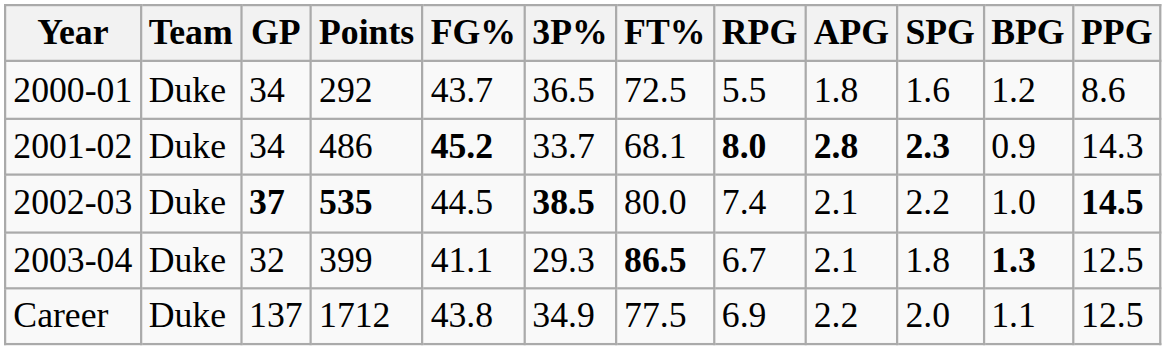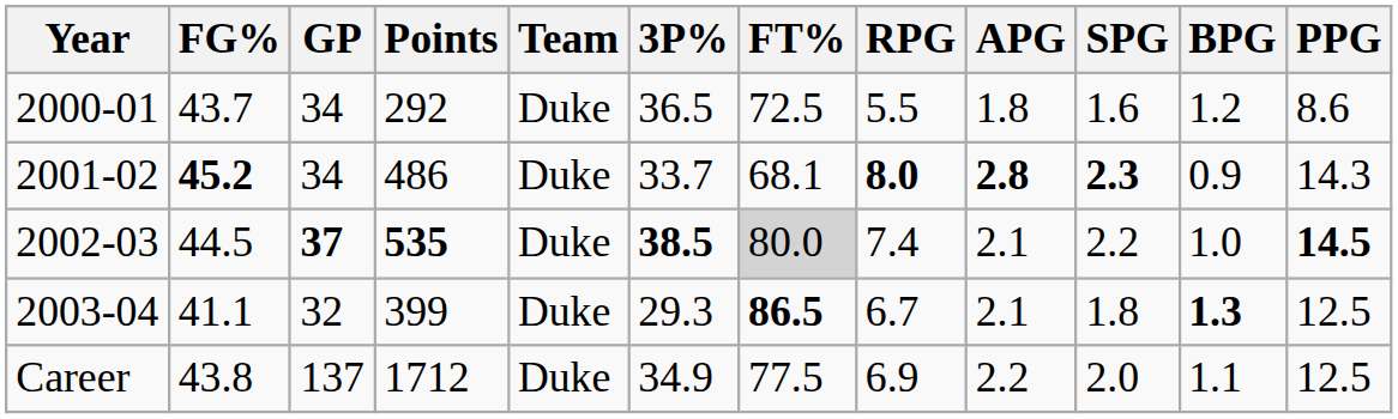 <table class="wikitable">
 <tr>
 <th>Year</th>
-<th>Team</th>
+<th>FG%</th>
 <th>GP</th>
 <th>Points</th>
-<th>FG%</th>
+<th>Team</th>
 <th>3P%</th>
 <th>FT%</th>
 <th>RPG</th>
 <th>APG</th>
 <th>SPG</th>
 <th>BPG</th>
 <th>PPG</th>
 </tr>
 <tr>
 <td>2000-01</td>
-<td>Duke</td>
+<td>43.7</td>
 <td>34</td>
 <td>292</td>
-<td>43.7</td>
+<td>Duke</td>
 <td>36.5</td>
 <td>72.5</td>
 <td>5.5</td>
 <td>1.8</td>
 <td>1.6</td>
 <td>1.2</td>
 <td>8.6</td>
 </tr>
 <tr>
 <td>2001-02</td>
-<td>Duke</td>
+<td><strong>45.2</strong></td>
 <td>34</td>
 <td>486</td>
-<td><strong>45.2</strong></td>
+<td>Duke</td>
 <td>33.7</td>
 <td>68.1</td>
 <td><strong>8.0</strong></td>
 <td><strong>2.8</strong></td>
 <td><strong>2.3</strong></td>
 <td>0.9</td>
 <td>14.3</td>
 </tr>
 <tr>
 <td>2002-03</td>
-<td>Duke</td>
+<td>44.5</td>
 <td><strong>37</strong></td>
 <td><strong>535</strong></td>
-<td>44.5</td>
+<td>Duke</td>
 <td><strong>38.5</strong></td>
-<td>80.0</td>
+<td style="background: lightgrey;">80.0</td>
 <td>7.4</td>
 <td>2.1</td>
 <td>2.2</td>
 <td>1.0</td>
 <td><strong>14.5</strong></td>
 </tr>
 <tr>
 <td>2003-04</td>
-<td>Duke</td>
+<td>41.1</td>
 <td>32</td>
 <td>399</td>
-<td>41.1</td>
+<td>Duke</td>
 <td>29.3</td>
 <td><strong>86.5</strong></td>
 <td>6.7</td>
 <td>2.1</td>
 <td>1.8</td>
 <td><strong>1.3</strong></td>
 <td>12.5</td>
 </tr>
 <tr>
 <td>Career</td>
-<td>Duke</td>
+<td>43.8</td>
 <td>137</td>
 <td>1712</td>
-<td>43.8</td>
+<td>Duke</td>
 <td>34.9</td>
 <td>77.5</td>
 <td>6.9</td>
 <td>2.2</td>
 <td>2.0</td>
 <td>1.1</td>
 <td>12.5</td>
 </tr>
 </table>
